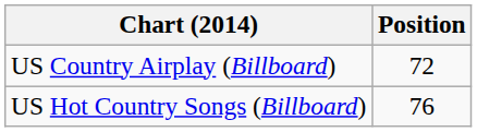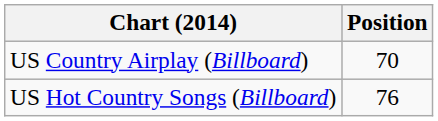 <table class="wikitable sortable">
 <tr>
 <th scope="col">Chart (2014)</th>
 <th scope="col">Position</th>
 </tr>
 <tr>
 <td>US <a href='#'>Country Airplay</a> (<em><a href='#'>Billboard</a></em>)</td>
-<td align="center">72</td>
+<td align="center">70</td>
 </tr>
 <tr>
 <td>US <a href='#'>Hot Country Songs</a> (<em><a href='#'>Billboard</a></em>)</td>
 <td align="center">76</td>
 </tr>
 </table>
